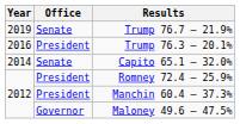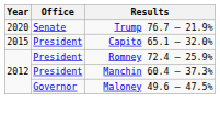 <table class=wikitable>
 <tr>
 <th width="30">Year</th>
 <th width="60">Office</th>
 <th width="180">Results</th>
 </tr>
 <tr>
-<td>2019</td>
+<td>2020</td>
 <td><a href='#'>Senate</a></td>
 <td align="right" ><a href='#'>Trump</a> 76.7 – 21.9%</td>
 </tr>
 <tr>
-<td>2016</td>
+<td rowspan="1">2015</td>
 <td><a href='#'>President</a></td>
-<td align="right" ><a href='#'>Trump</a> 76.3 – 20.1%</td>
-</tr>
-<tr>
-<td rowspan="1">2014</td>
-<td><a href='#'>Senate</a></td>
 <td align="right" ><a href='#'>Capito</a> 65.1 – 32.0%</td>
 </tr>
 <tr>
 <td rowspan="3">2012</td>
 <td><a href='#'>President</a></td>
 <td align="right" ><a href='#'>Romney</a> 72.4 – 25.9%</td>
 </tr>
 <tr>
 <td><a href='#'>President</a></td>
 <td align="right" ><a href='#'>Manchin</a> 60.4 – 37.3%</td>
 </tr>
 <tr>
 <td><a href='#'>Governor</a></td>
 <td align="right" ><a href='#'>Maloney</a> 49.6 – 47.5%</td>
 </tr>
 </table>
